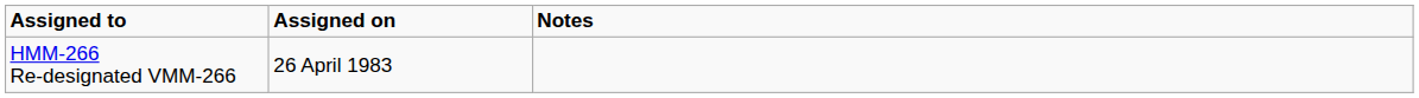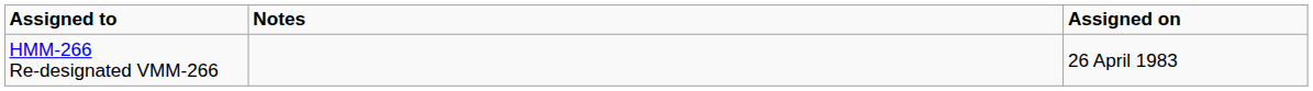 <table class="wikitable" style="width: 70%;">
 <tr>
 <td style="width: 200px;"><strong>Assigned to</strong></td>
+<td><strong>Notes</strong></td>
 <td style="width: 200px;"><strong>Assigned on</strong></td>
-<td><strong>Notes</strong></td>
 </tr>
 <tr>
 <td><a href='#'>HMM-266</a><br>Re-designated VMM-266</td>
+<td></td>
 <td>26 April 1983</td>
-<td></td>
 </tr>
 </table>
